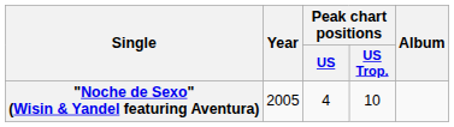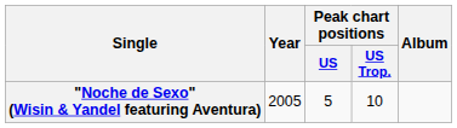 <table class="wikitable plainrowheaders" style="text-align:center;">
 <tr>
 <th rowspan="2">Single</th>
 <th rowspan="2">Year</th>
 <th colspan="2">Peak chart positions</th>
 <th rowspan="2">Album</th>
 </tr>
 <tr>
 <th scope="col" style="width:3em; font-size:90%"><a href='#'>US</a></th>
 <th scope="col" style="width:3em; font-size:90%"><a href='#'>US<br>Trop.</a></th>
 </tr>
 <tr>
 <th scope="row">"<a href='#'>Noche de Sexo</a>" <br>(<a href='#'>Wisin & Yandel</a> featuring Aventura)</th>
 <td align="center">2005</td>
-<td>4</td>
+<td>5</td>
 <td>10</td>
 <td align="left" rowspan="1"></td>
 </tr>
 </table>
